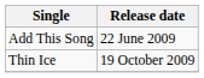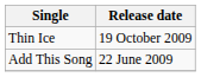 <table class="wikitable">
 <tr>
 <th align="center">Single</th>
 <th align="center">Release date</th>
 </tr>
 <tr>
+<td>Thin Ice</td>
+<td>19 October 2009</td>
+</tr>
+<tr>
 <td>Add This Song</td>
 <td>22 June 2009</td>
 </tr>
 <tr>
-<td>Thin Ice</td>
-<td>19 October 2009</td>
-</tr>
-<tr>
 </tr>
 </table>
